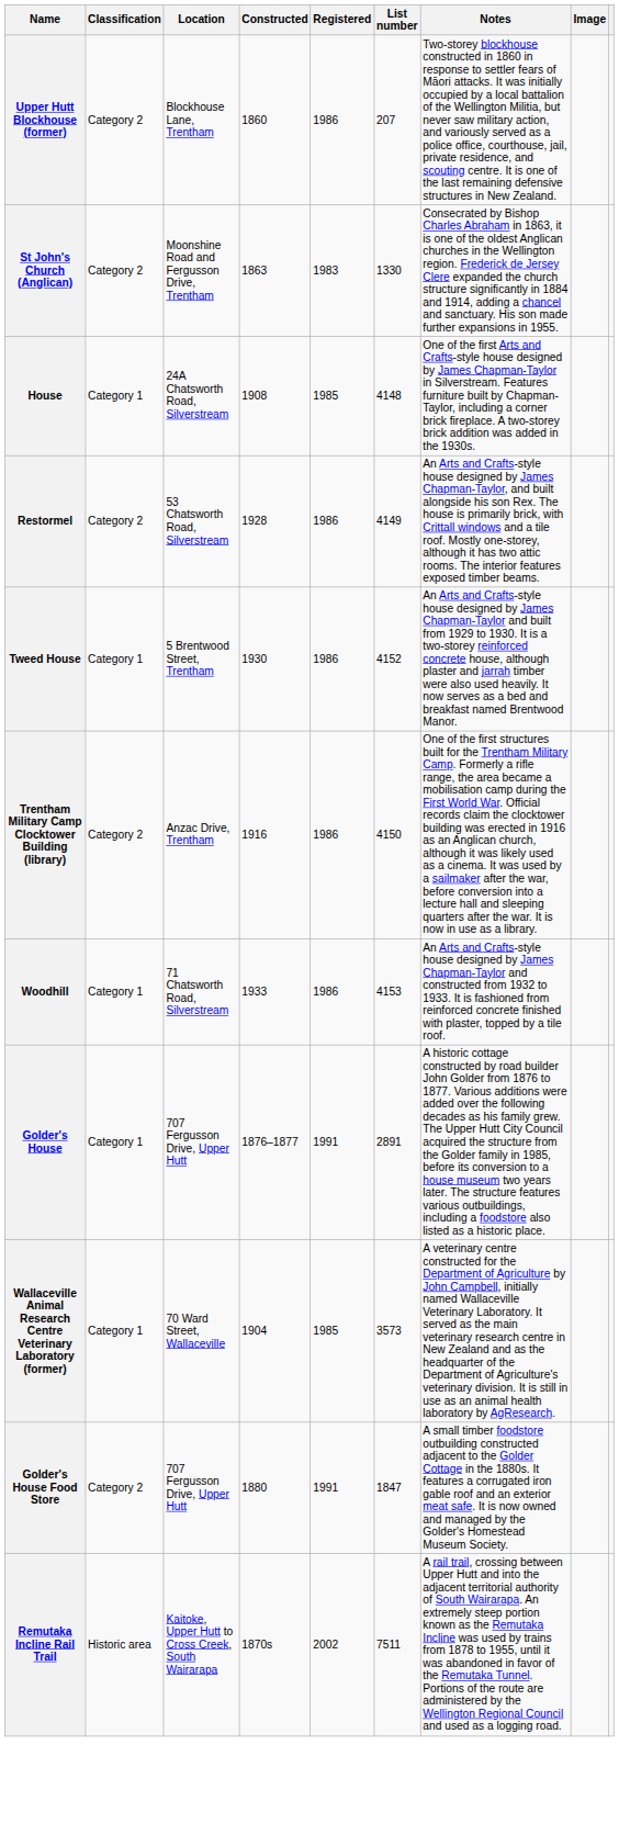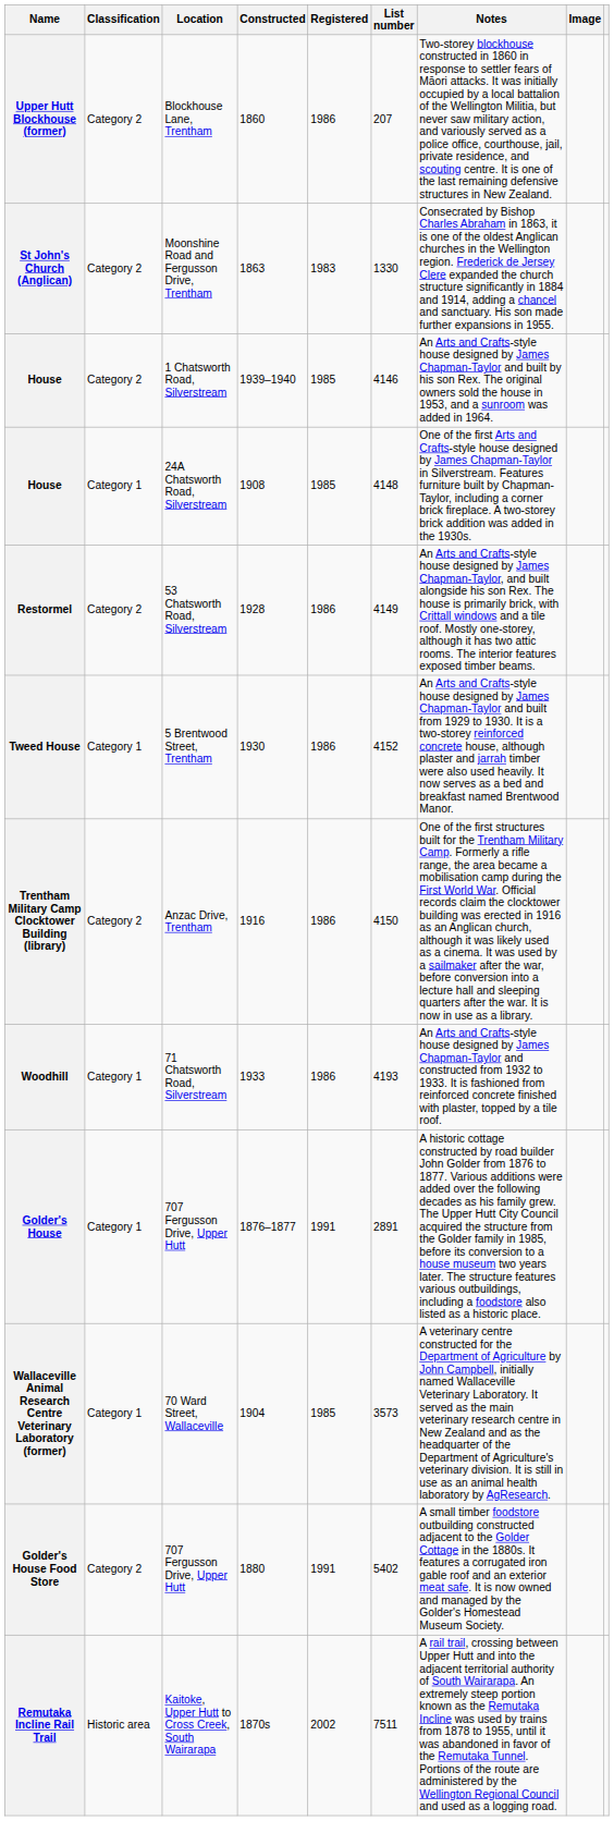 <table class="wikitable sortable sticky-header">
 <tr>
 <th scope="col">Name</th>
 <th scope="col">Classification</th>
 <th scope="col">Location</th>
 <th scope="col">Constructed</th>
 <th scope="col">Registered</th>
 <th scope="col">List<br>number</th>
 <th>Notes</th>
 <th class="unsortable" scope="col">Image</th>
 <th class="unsortable" scope="col"></th>
 </tr>
 <tr>
 <th scope="row"><a href='#'>Upper Hutt Blockhouse (former)</a></th>
 <td>Category 2</td>
 <td>Blockhouse Lane, <a href='#'>Trentham</a></td>
 <td>1860</td>
 <td>1986</td>
 <td>207</td>
 <td>Two-storey <a href='#'>blockhouse</a> constructed in 1860 in response to settler fears of Māori attacks. It was initially occupied by a local battalion of the Wellington Militia, but never saw military action, and variously served as a police office, courthouse, jail, private residence, and <a href='#'>scouting</a> centre. It is one of the last remaining defensive structures in New Zealand.</td>
 <td></td>
 <td></td>
 </tr>
 <tr>
 <th scope="row"><a href='#'>St John's Church (Anglican)</a></th>
 <td>Category 2</td>
 <td>Moonshine Road and Fergusson Drive, <a href='#'>Trentham</a></td>
 <td>1863</td>
 <td>1983</td>
 <td>1330</td>
 <td>Consecrated by Bishop <a href='#'>Charles Abraham</a> in 1863, it is one of the oldest Anglican churches in the Wellington region. <a href='#'>Frederick de Jersey Clere</a> expanded the church structure significantly in 1884 and 1914, adding a <a href='#'>chancel</a> and sanctuary. His son made further expansions in 1955.</td>
+<td></td>
+<td></td>
+</tr>
+<tr>
+<th scope="row">House</th>
+<td>Category 2</td>
+<td>1 Chatsworth Road, <a href='#'>Silverstream</a></td>
+<td>1939–1940</td>
+<td>1985</td>
+<td>4146</td>
+<td>An <a href='#'>Arts and Crafts</a>-style house designed by <a href='#'>James Chapman-Taylor</a> and built by his son Rex. The original owners sold the house in 1953, and a <a href='#'>sunroom</a> was added in 1964.</td>
 <td></td>
 <td></td>
 </tr>
 <tr>
 <th scope="row">House</th>
 <td>Category 1</td>
 <td>24A Chatsworth Road, <a href='#'>Silverstream</a></td>
 <td>1908</td>
 <td>1985</td>
 <td>4148</td>
 <td>One of the first <a href='#'>Arts and Crafts</a>-style house designed by <a href='#'>James Chapman-Taylor</a> in Silverstream. Features furniture built by Chapman-Taylor, including a corner brick fireplace. A two-storey brick addition was added in the 1930s.</td>
 <td></td>
 <td></td>
 </tr>
 <tr>
 <th scope="row">Restormel</th>
 <td>Category 2</td>
 <td>53 Chatsworth Road, <a href='#'>Silverstream</a></td>
 <td>1928</td>
 <td>1986</td>
 <td>4149</td>
 <td>An <a href='#'>Arts and Crafts</a>-style house designed by <a href='#'>James Chapman-Taylor</a>, and built alongside his son Rex. The house is primarily brick, with <a href='#'>Crittall windows</a> and a tile roof. Mostly one-storey, although it has two attic rooms. The interior features exposed timber beams.</td>
 <td></td>
 <td></td>
 </tr>
 <tr>
 <th scope="row">Tweed House</th>
 <td>Category 1</td>
 <td>5 Brentwood Street, <a href='#'>Trentham</a></td>
 <td>1930</td>
 <td>1986</td>
 <td>4152</td>
 <td>An <a href='#'>Arts and Crafts</a>-style house designed by <a href='#'>James Chapman-Taylor</a> and built from 1929 to 1930. It is a two-storey <a href='#'>reinforced concrete</a> house, although plaster and <a href='#'>jarrah</a> timber were also used heavily. It now serves as a bed and breakfast named Brentwood Manor.</td>
 <td></td>
 <td></td>
 </tr>
 <tr>
 <th scope="row">Trentham Military Camp Clocktower Building (library)</th>
 <td>Category 2</td>
 <td>Anzac Drive, <a href='#'>Trentham</a></td>
 <td>1916</td>
 <td>1986</td>
 <td>4150</td>
 <td>One of the first structures built for the <a href='#'>Trentham Military Camp</a>. Formerly a rifle range, the area became a mobilisation camp during the <a href='#'>First World War</a>. Official records claim the clocktower building was erected in 1916 as an Anglican church, although it was likely used as a cinema. It was used by a <a href='#'>sailmaker</a> after the war, before conversion into a lecture hall and sleeping quarters after the war. It is now in use as a library.</td>
 <td></td>
 <td></td>
 </tr>
 <tr>
 <th scope="row">Woodhill</th>
 <td>Category 1</td>
 <td>71 Chatsworth Road, <a href='#'>Silverstream</a></td>
 <td>1933</td>
 <td>1986</td>
-<td>4153</td>
+<td>4193</td>
 <td>An <a href='#'>Arts and Crafts</a>-style house designed by <a href='#'>James Chapman-Taylor</a> and constructed from 1932 to 1933. It is fashioned from reinforced concrete finished with plaster, topped by a tile roof.</td>
 <td></td>
 <td></td>
 </tr>
 <tr>
 <th scope="row"><a href='#'>Golder's House</a></th>
 <td>Category 1</td>
 <td>707 Fergusson Drive, <a href='#'>Upper Hutt</a></td>
 <td>1876–1877</td>
 <td>1991</td>
 <td>2891</td>
 <td>A historic cottage constructed by road builder John Golder from 1876 to 1877. Various additions were added over the following decades as his family grew. The Upper Hutt City Council acquired the structure from the Golder family in 1985, before its conversion to a <a href='#'>house museum</a> two years later. The structure features various outbuildings, including a <a href='#'>foodstore</a> also listed as a historic place.</td>
 <td></td>
 <td></td>
 </tr>
 <tr>
 <th scope="row">Wallaceville Animal Research Centre Veterinary Laboratory (former)</th>
 <td>Category 1</td>
 <td>70 Ward Street, <a href='#'>Wallaceville</a></td>
 <td>1904</td>
 <td>1985</td>
 <td>3573</td>
 <td>A veterinary centre constructed for the <a href='#'>Department of Agriculture</a> by <a href='#'>John Campbell</a>, initially named Wallaceville Veterinary Laboratory. It served as the main veterinary research centre in New Zealand and as the headquarter of the Department of Agriculture's veterinary division. It is still in use as an animal health laboratory by <a href='#'>AgResearch</a>.</td>
 <td></td>
 <td></td>
 </tr>
 <tr>
 <th scope="row">Golder's House Food Store</th>
 <td>Category 2</td>
 <td>707 Fergusson Drive, <a href='#'>Upper Hutt</a></td>
 <td>1880</td>
 <td>1991</td>
-<td>1847</td>
+<td>5402</td>
 <td>A small timber <a href='#'>foodstore</a> outbuilding constructed adjacent to the <a href='#'>Golder Cottage</a> in the 1880s. It features a corrugated iron gable roof and an exterior <a href='#'>meat safe</a>. It is now owned and managed by the Golder's Homestead Museum Society.</td>
 <td></td>
 <td></td>
 </tr>
 <tr>
 <th scope="row"><a href='#'>Remutaka Incline Rail Trail</a></th>
 <td>Historic area</td>
 <td><a href='#'>Kaitoke</a>, <a href='#'>Upper Hutt</a> to <a href='#'>Cross Creek</a>, <a href='#'>South Wairarapa</a></td>
 <td>1870s</td>
 <td>2002</td>
 <td>7511</td>
 <td>A  <a href='#'>rail trail</a>, crossing between Upper Hutt and into the adjacent territorial authority of <a href='#'>South Wairarapa</a>. An extremely steep portion known as the <a href='#'>Remutaka Incline</a> was used by trains from 1878 to 1955, until it was abandoned in favor of the <a href='#'>Remutaka Tunnel</a>. Portions of the route are administered by the <a href='#'>Wellington Regional Council</a> and used as a logging road.</td>
 <td></td>
 <td></td>
 </tr>
 </table>
